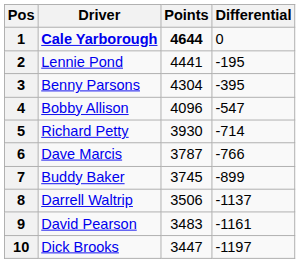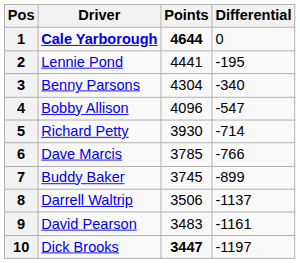 <table class="wikitable">
 <tr>
 <th>Pos</th>
 <th>Driver</th>
 <th>Points</th>
 <th>Differential</th>
 </tr>
 <tr>
 <th>1 </th>
 <td><strong><a href='#'>Cale Yarborough</a></strong></td>
 <td style="text-align:center;"><strong>4644</strong></td>
 <td>0</td>
 </tr>
 <tr>
 <th>2 </th>
 <td><a href='#'>Lennie Pond</a></td>
 <td style="text-align:center;">4441</td>
 <td>-195</td>
 </tr>
 <tr>
 <th>3 </th>
 <td><a href='#'>Benny Parsons</a></td>
 <td style="text-align:center;">4304</td>
-<td>-395</td>
+<td>-340</td>
 </tr>
 <tr>
 <th>4 </th>
 <td><a href='#'>Bobby Allison</a></td>
 <td style="text-align:center;">4096</td>
 <td>-547</td>
 </tr>
 <tr>
 <th>5 </th>
 <td><a href='#'>Richard Petty</a></td>
 <td style="text-align:center;">3930</td>
 <td>-714</td>
 </tr>
 <tr>
 <th>6 </th>
 <td><a href='#'>Dave Marcis</a></td>
-<td style="text-align:center;">3787</td>
+<td style="text-align:center;">3785</td>
 <td>-766</td>
 </tr>
 <tr>
 <th>7 </th>
 <td><a href='#'>Buddy Baker</a></td>
 <td style="text-align:center;">3745</td>
 <td>-899</td>
 </tr>
 <tr>
 <th>8 </th>
 <td><a href='#'>Darrell Waltrip</a></td>
 <td style="text-align:center;">3506</td>
 <td>-1137</td>
 </tr>
 <tr>
 <th>9 </th>
 <td><a href='#'>David Pearson</a></td>
 <td style="text-align:center;">3483</td>
 <td>-1161</td>
 </tr>
 <tr>
 <th>10 </th>
 <td><a href='#'>Dick Brooks</a></td>
-<td style="text-align:center;">3447</td>
+<td style="text-align:center;"><strong>3447</strong></td>
 <td>-1197</td>
 </tr>
 </table>
